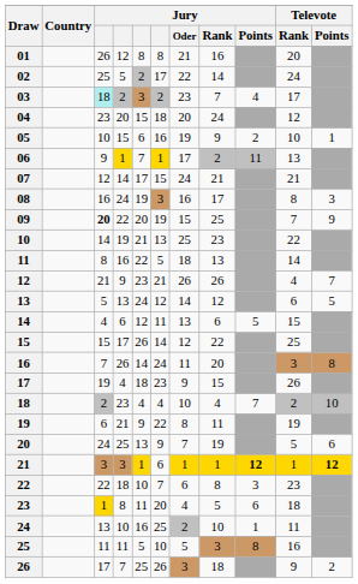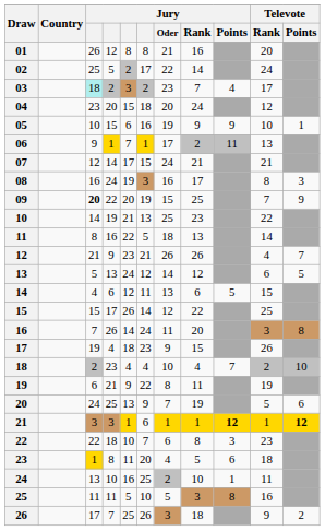 <table class="sortable wikitable collapsible plainrowheaders" style="text-align:center;">
 <tr>
 </tr>
 <tr>
 <th scope="col" rowspan="2">Draw</th>
 <th scope="col" rowspan="2">Country</th>
 <th scope="col" colspan="7">Jury</th>
 <th scope="col" colspan="2">Televote</th>
 </tr>
 <tr>
 <th scope="col"><small></small></th>
 <th scope="col"><small></small></th>
 <th scope="col"><small></small></th>
 <th scope="col"><small></small></th>
 <th scope="col"><small>Oder</small></th>
 <th scope="col">Rank</th>
 <th scope="col">Points</th>
 <th scope="col">Rank</th>
 <th scope="col">Points</th>
 </tr>
 <tr>
 <th scope="row" style="text-align:center;">01</th>
 <td style="text-align:left;"></td>
 <td>26</td>
 <td>12</td>
 <td>8</td>
 <td>8</td>
 <td>21</td>
 <td>16</td>
 <td style="background:#AAAAAA;"></td>
 <td>20</td>
 <td style="background:#AAAAAA;"></td>
 </tr>
 <tr>
 <th scope="row" style="text-align:center;">02</th>
 <td style="text-align:left;"></td>
 <td>25</td>
 <td>5</td>
 <td style="background:silver;">2</td>
 <td>17</td>
 <td>22</td>
 <td>14</td>
 <td style="background:#AAAAAA;"></td>
 <td>24</td>
 <td style="background:#AAAAAA;"></td>
 </tr>
 <tr>
 <th scope="row" style="text-align:center;">03</th>
 <td style="text-align:left;"></td>
 <td style="background: paleturquoise;">18</td>
 <td style="background:silver;">2</td>
 <td style="background:#CC9966;">3</td>
 <td style="background:silver;">2</td>
 <td>23</td>
 <td>7</td>
 <td>4</td>
 <td>17</td>
 <td style="background:#AAAAAA;"></td>
 </tr>
 <tr>
 <th scope="row" style="text-align:center;">04</th>
 <td style="text-align:left;"></td>
 <td>23</td>
 <td>20</td>
 <td>15</td>
 <td>18</td>
 <td>20</td>
 <td>24</td>
 <td style="background:#AAAAAA;"></td>
 <td>12</td>
 <td style="background:#AAAAAA;"></td>
 </tr>
 <tr>
 <th scope="row" style="text-align:center;">05</th>
 <td style="text-align:left;"></td>
 <td>10</td>
 <td>15</td>
 <td>6</td>
 <td>16</td>
 <td>19</td>
 <td>9</td>
-<td>2</td>
+<td>9</td>
 <td>10</td>
 <td>1</td>
 </tr>
 <tr>
 <th scope="row" style="text-align:center;">06</th>
 <td style="text-align:left;"></td>
 <td>9</td>
 <td style="background:gold;">1</td>
 <td>7</td>
 <td style="background:gold;">1</td>
 <td>17</td>
 <td style="background:silver;">2</td>
 <td style="background:silver;">11</td>
 <td>13</td>
 <td style="background:#AAAAAA;"></td>
 </tr>
 <tr>
 <th scope="row" style="text-align:center;">07</th>
 <td style="text-align:left;"></td>
 <td>12</td>
 <td>14</td>
 <td>17</td>
 <td>15</td>
 <td>24</td>
 <td>21</td>
 <td style="background:#AAAAAA;"></td>
 <td>21</td>
 <td style="background:#AAAAAA;"></td>
 </tr>
 <tr>
 <th scope="row" style="text-align:center;">08</th>
 <td style="text-align:left;"></td>
 <td>16</td>
 <td>24</td>
 <td>19</td>
 <td style="background:#CC9966;">3</td>
 <td>16</td>
 <td>17</td>
 <td style="background:#AAAAAA;"></td>
 <td>8</td>
 <td>3</td>
 </tr>
 <tr>
 <th scope="row" style="text-align:center;">09</th>
 <td style="text-align:left;"></td>
 <td><strong>20</strong></td>
 <td>22</td>
 <td>20</td>
 <td>19</td>
 <td>15</td>
 <td>25</td>
 <td style="background:#AAAAAA;"></td>
 <td>7</td>
 <td>9</td>
 </tr>
 <tr>
 <th scope="row" style="text-align:center;">10</th>
 <td style="text-align:left;"></td>
 <td>14</td>
 <td>19</td>
 <td>21</td>
 <td>13</td>
 <td>25</td>
 <td>23</td>
 <td style="background:#AAAAAA;"></td>
 <td>22</td>
 <td style="background:#AAAAAA;"></td>
 </tr>
 <tr>
 <th scope="row" style="text-align:center;">11</th>
 <td style="text-align:left;"></td>
 <td>8</td>
 <td>16</td>
 <td>22</td>
 <td>5</td>
 <td>18</td>
 <td>13</td>
 <td style="background:#AAAAAA;"></td>
 <td>14</td>
 <td style="background:#AAAAAA;"></td>
 </tr>
 <tr>
 <th scope="row" style="text-align:center;">12</th>
 <td style="text-align:left;"></td>
 <td>21</td>
 <td>9</td>
 <td>23</td>
 <td>21</td>
 <td>26</td>
 <td>26</td>
 <td style="background:#AAAAAA;"></td>
 <td>4</td>
 <td>7</td>
 </tr>
 <tr>
 <th scope="row" style="text-align:center;">13</th>
 <td style="text-align:left;"></td>
 <td>5</td>
 <td>13</td>
 <td>24</td>
 <td>12</td>
 <td>14</td>
 <td>12</td>
 <td style="background:#AAAAAA;"></td>
 <td>6</td>
 <td>5</td>
 </tr>
 <tr>
 <th scope="row" style="text-align:center;">14</th>
 <td style="text-align:left;"></td>
 <td>4</td>
 <td>6</td>
 <td>12</td>
 <td>11</td>
 <td>13</td>
 <td>6</td>
 <td>5</td>
 <td>15</td>
 <td style="background:#AAAAAA;"></td>
 </tr>
 <tr>
 <th scope="row" style="text-align:center;">15</th>
 <td style="text-align:left;"></td>
 <td>15</td>
 <td>17</td>
 <td>26</td>
 <td>14</td>
 <td>12</td>
 <td>22</td>
 <td style="background:#AAAAAA;"></td>
 <td>25</td>
 <td style="background:#AAAAAA;"></td>
 </tr>
 <tr>
 <th scope="row" style="text-align:center;">16</th>
 <td style="text-align:left;"></td>
 <td>7</td>
 <td>26</td>
 <td>14</td>
 <td>24</td>
 <td>11</td>
 <td>20</td>
 <td style="background:#AAAAAA;"></td>
 <td style="background:#CC9966;">3</td>
 <td style="background:#CC9966;">8</td>
 </tr>
 <tr>
 <th scope="row" style="text-align:center;">17</th>
 <td style="text-align:left;"></td>
 <td>19</td>
 <td>4</td>
 <td>18</td>
 <td>23</td>
 <td>9</td>
 <td>15</td>
 <td style="background:#AAAAAA;"></td>
 <td>26</td>
 <td style="background:#AAAAAA;"></td>
 </tr>
 <tr>
 <th scope="row" style="text-align:center;">18</th>
 <td style="text-align:left;"></td>
 <td style="background:silver;">2</td>
 <td>23</td>
 <td>4</td>
 <td>4</td>
 <td>10</td>
 <td>4</td>
 <td>7</td>
 <td style="background:silver;">2</td>
 <td style="background:silver;">10</td>
 </tr>
 <tr>
 <th scope="row" style="text-align:center;">19</th>
 <td style="text-align:left;"></td>
 <td>6</td>
 <td>21</td>
 <td>9</td>
 <td>22</td>
 <td>8</td>
 <td>11</td>
 <td style="background:#AAAAAA;"></td>
 <td>19</td>
 <td style="background:#AAAAAA;"></td>
 </tr>
 <tr>
 <th scope="row" style="text-align:center;">20</th>
 <td style="text-align:left;"></td>
 <td>24</td>
 <td>25</td>
 <td>13</td>
 <td>9</td>
 <td>7</td>
 <td>19</td>
 <td style="background:#AAAAAA;"></td>
 <td>5</td>
 <td>6</td>
 </tr>
 <tr>
 <th scope="row" style="text-align:center;">21</th>
 <td style="text-align:left;"></td>
 <td style="background:#CC9966;">3</td>
 <td style="background:#CC9966;">3</td>
 <td style="background:gold;">1</td>
 <td>6</td>
 <td style="background:gold;">1</td>
 <td style="background:gold;">1</td>
 <td style="background:gold;"><strong>12</strong></td>
 <td style="background:gold;">1</td>
 <td style="background:gold;"><strong>12</strong></td>
 </tr>
 <tr>
 <th scope="row" style="text-align:center;">22</th>
 <td style="text-align:left;"></td>
 <td>22</td>
 <td>18</td>
 <td>10</td>
 <td>7</td>
 <td>6</td>
 <td>8</td>
 <td>3</td>
 <td>23</td>
 <td style="background:#AAAAAA;"></td>
 </tr>
 <tr>
 <th scope="row" style="text-align:center;">23</th>
 <td style="text-align:left;"></td>
 <td style="background:gold;">1</td>
 <td>8</td>
 <td>11</td>
 <td>20</td>
 <td>4</td>
 <td>5</td>
 <td>6</td>
 <td>18</td>
 <td style="background:#AAAAAA;"></td>
 </tr>
 <tr>
 <th scope="row" style="text-align:center;">24</th>
 <td style="text-align:left;"></td>
 <td>13</td>
 <td>10</td>
 <td>16</td>
 <td>25</td>
 <td style="background:silver;">2</td>
 <td>10</td>
 <td>1</td>
 <td>11</td>
 <td style="background:#AAAAAA;"></td>
 </tr>
 <tr>
 <th scope="row" style="text-align:center;">25</th>
 <td style="text-align:left;"></td>
 <td>11</td>
 <td>11</td>
 <td>5</td>
 <td>10</td>
 <td>5</td>
 <td style="background:#CC9966;">3</td>
 <td style="background:#CC9966;">8</td>
 <td>16</td>
 <td style="background:#AAAAAA;"></td>
 </tr>
 <tr>
 <th scope="row" style="text-align:center;">26</th>
 <td style="text-align:left;"></td>
 <td>17</td>
 <td>7</td>
 <td>25</td>
 <td>26</td>
 <td style="background:#CC9966;">3</td>
 <td>18</td>
 <td style="background:#AAAAAA;"></td>
 <td>9</td>
 <td>2</td>
 </tr>
 </table>
